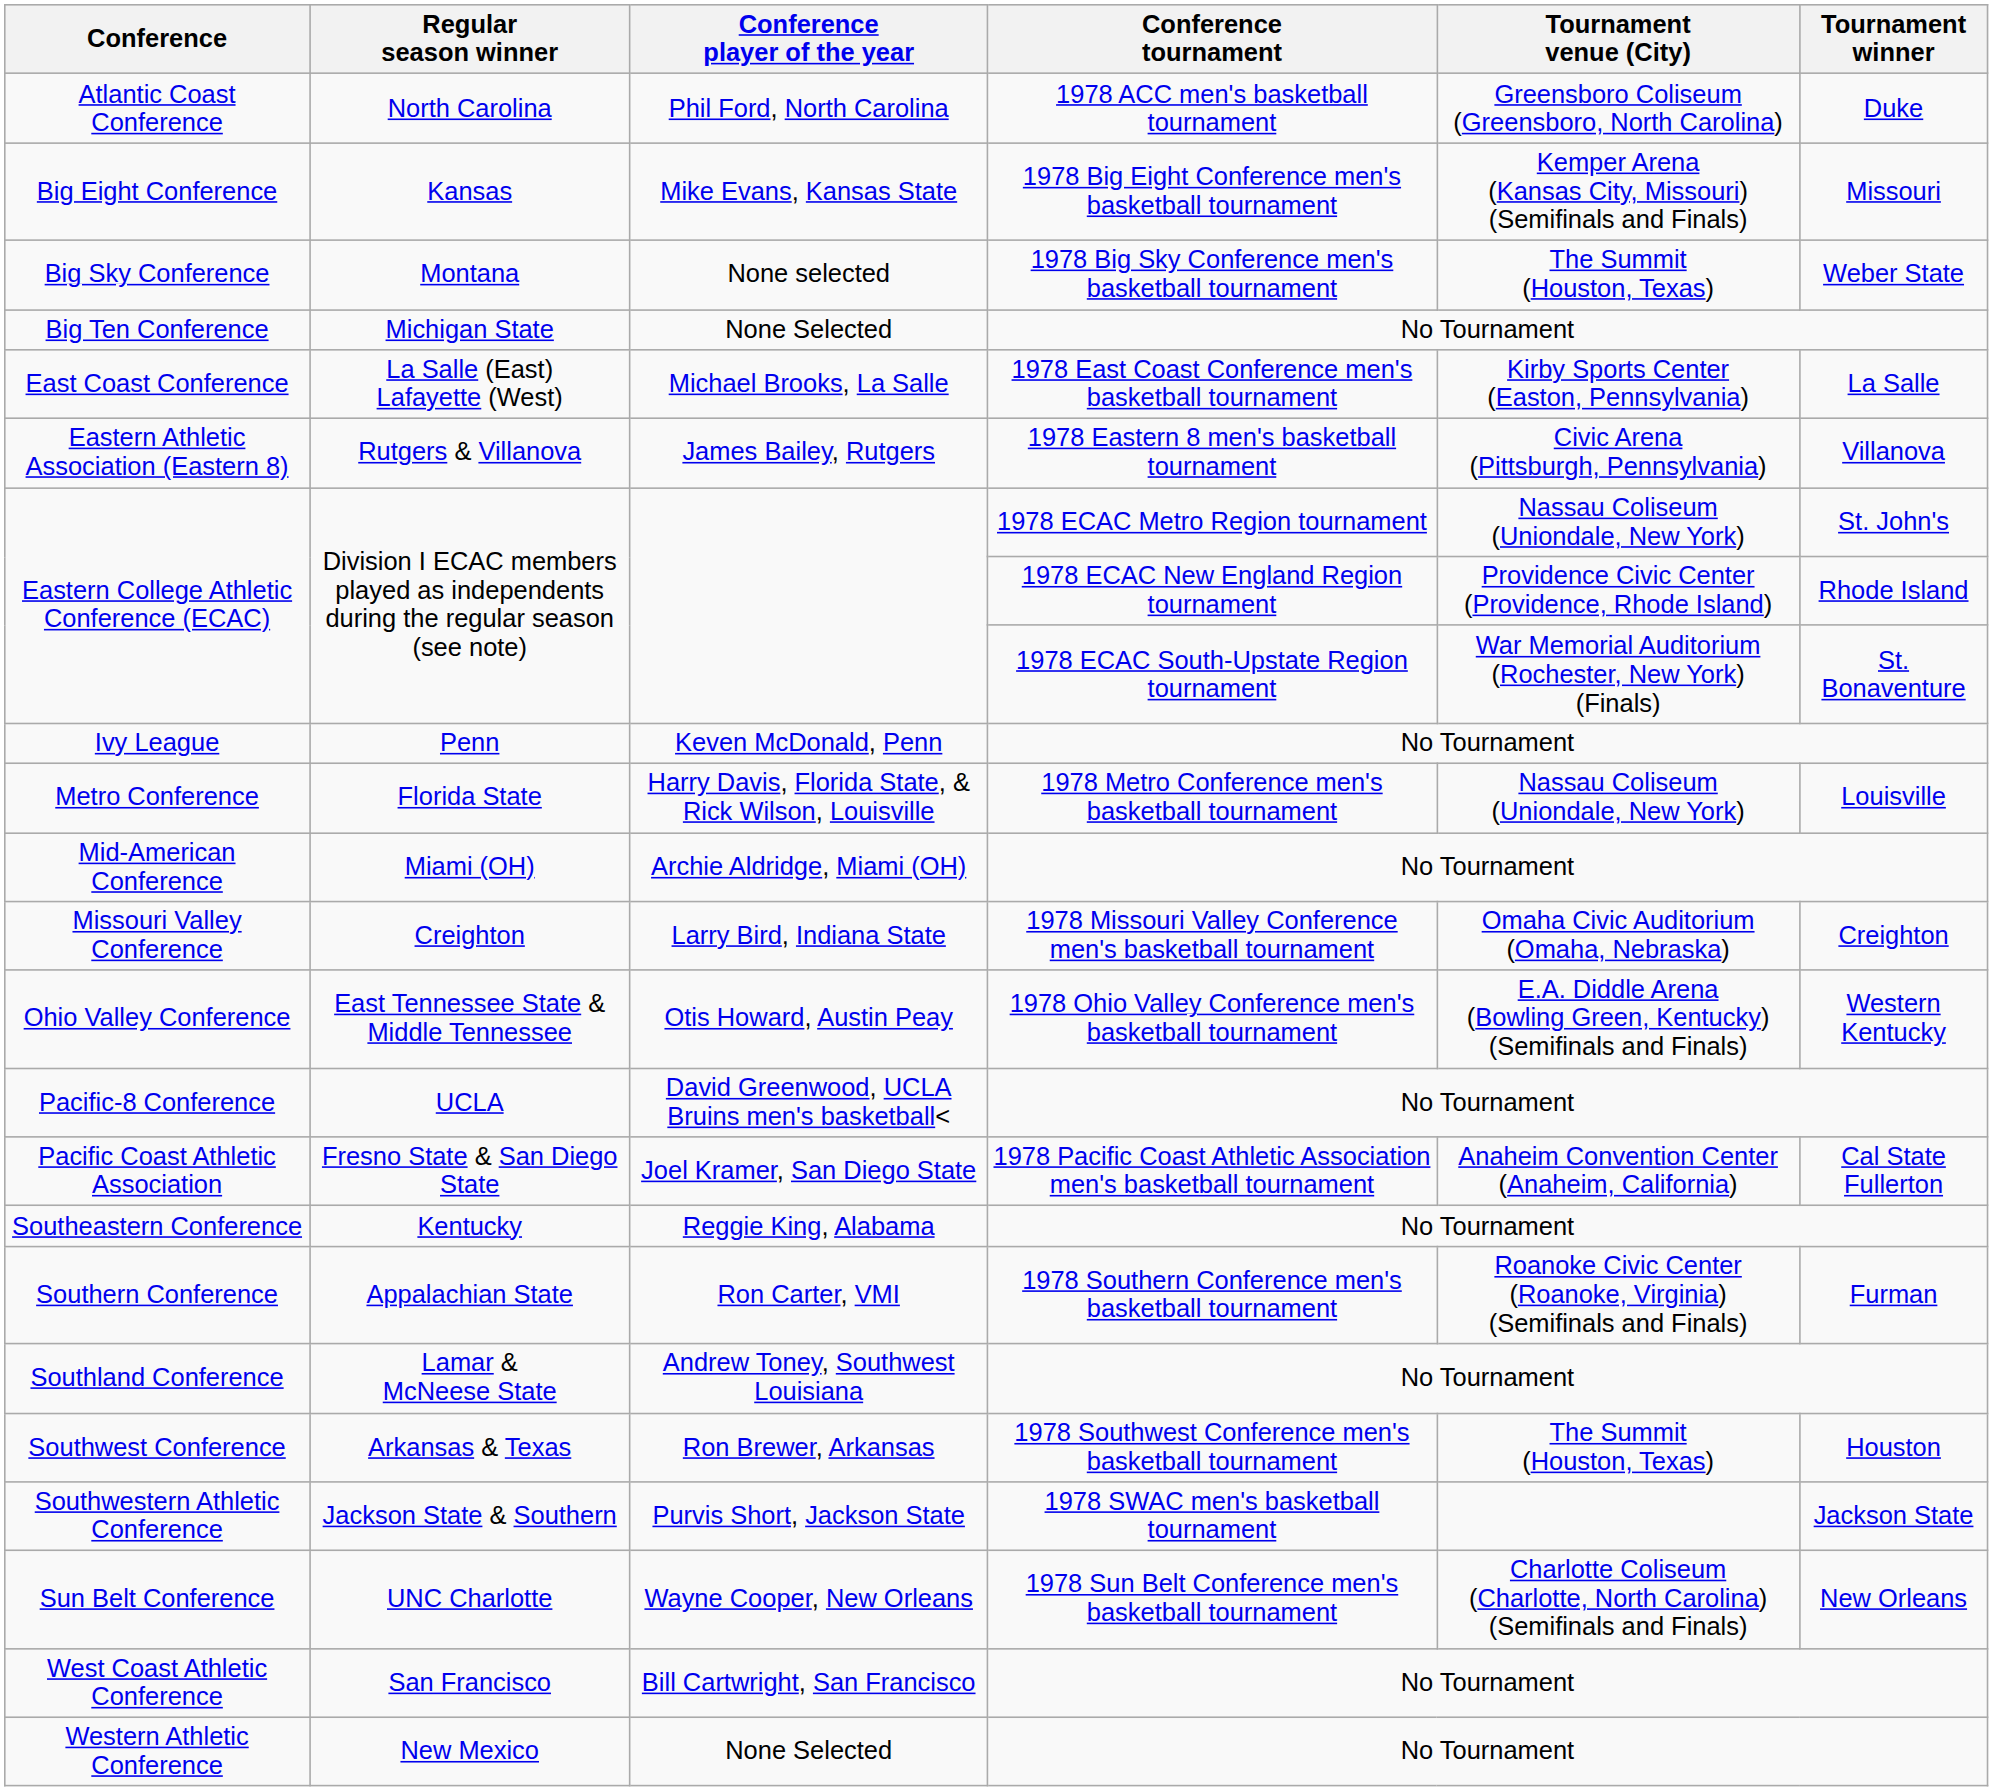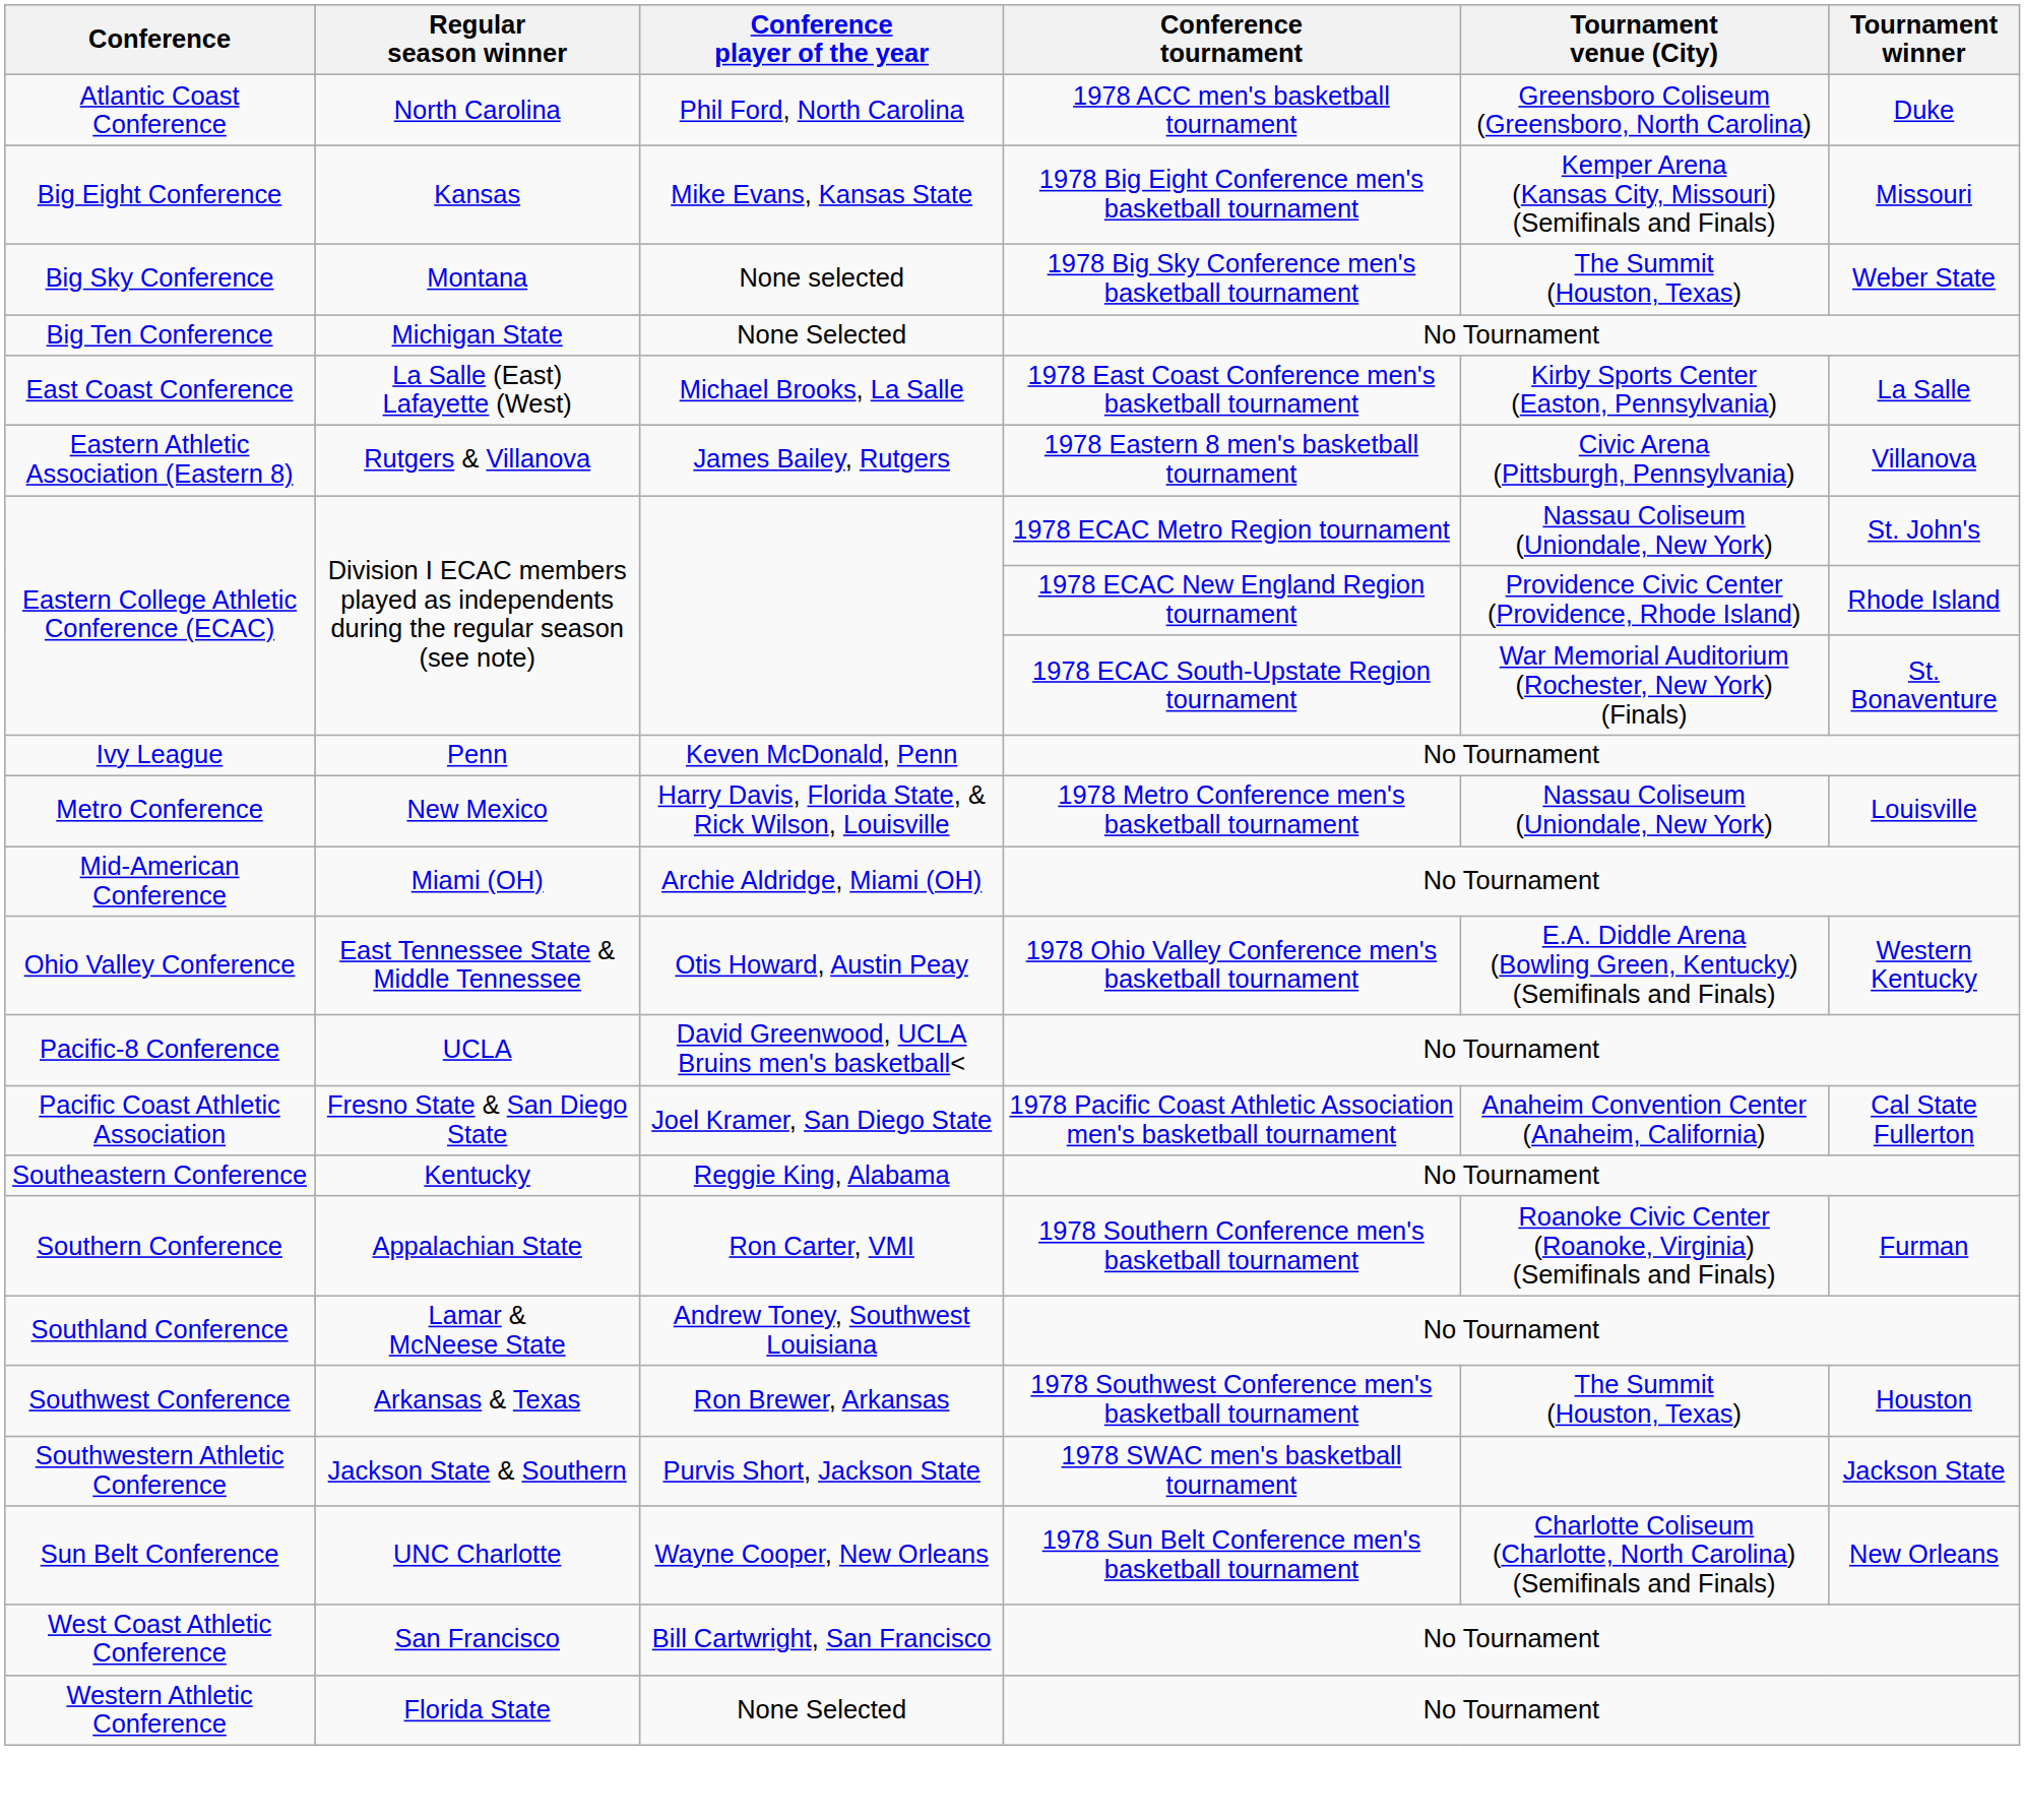 <table class="wikitable" style="text-align:center;">
 <tr>
 <th>Conference</th>
 <th>Regular <br> season winner</th>
 <th><a href='#'>Conference <br> player of the year</a></th>
 <th>Conference <br> tournament</th>
 <th>Tournament <br> venue (City)</th>
 <th>Tournament <br> winner</th>
 </tr>
 <tr>
 <td><a href='#'>Atlantic Coast Conference</a></td>
 <td><a href='#'>North Carolina</a></td>
 <td><a href='#'>Phil Ford</a>, <a href='#'>North Carolina</a></td>
 <td><a href='#'>1978 ACC men's basketball tournament</a></td>
 <td><a href='#'>Greensboro Coliseum</a><br>(<a href='#'>Greensboro, North Carolina</a>)</td>
 <td><a href='#'>Duke</a></td>
 </tr>
 <tr>
 <td><a href='#'>Big Eight Conference</a></td>
 <td><a href='#'>Kansas</a></td>
 <td><a href='#'>Mike Evans</a>, <a href='#'>Kansas State</a></td>
 <td><a href='#'>1978 Big Eight Conference men's basketball tournament</a></td>
 <td><a href='#'>Kemper Arena</a><br>(<a href='#'>Kansas City, Missouri</a>)<br>(Semifinals and Finals)</td>
 <td><a href='#'>Missouri</a></td>
 </tr>
 <tr>
 <td><a href='#'>Big Sky Conference</a></td>
 <td><a href='#'>Montana</a></td>
 <td>None selected</td>
 <td><a href='#'>1978 Big Sky Conference men's basketball tournament</a></td>
 <td><a href='#'>The Summit</a><br>(<a href='#'>Houston, Texas</a>)</td>
 <td><a href='#'>Weber State</a></td>
 </tr>
 <tr>
 <td><a href='#'>Big Ten Conference</a></td>
 <td><a href='#'>Michigan State</a></td>
 <td>None Selected</td>
 <td colspan=3>No Tournament</td>
 </tr>
 <tr>
 <td><a href='#'>East Coast Conference</a></td>
 <td><a href='#'>La Salle</a> (East)<br> <a href='#'>Lafayette</a> (West)</td>
 <td><a href='#'>Michael Brooks</a>, <a href='#'>La Salle</a></td>
 <td><a href='#'>1978 East Coast Conference men's basketball tournament</a></td>
 <td><a href='#'>Kirby Sports Center</a><br>(<a href='#'>Easton, Pennsylvania</a>)</td>
 <td><a href='#'>La Salle</a></td>
 </tr>
 <tr>
 <td><a href='#'>Eastern Athletic Association (Eastern 8)</a></td>
 <td><a href='#'>Rutgers</a> & <a href='#'>Villanova</a></td>
 <td><a href='#'>James Bailey</a>, <a href='#'>Rutgers</a></td>
 <td><a href='#'>1978 Eastern 8 men's basketball tournament</a></td>
 <td><a href='#'>Civic Arena</a> <br>(<a href='#'>Pittsburgh, Pennsylvania</a>)</td>
 <td><a href='#'>Villanova</a></td>
 </tr>
 <tr>
 <td rowspan=3><a href='#'>Eastern College Athletic<br>Conference (ECAC)</a></td>
 <td rowspan=3>Division I ECAC members<br>played as independents<br>during the regular season<br>(see note)</td>
 <td rowspan=3></td>
 <td><a href='#'>1978 ECAC Metro Region tournament</a></td>
 <td><a href='#'>Nassau Coliseum</a><br>(<a href='#'>Uniondale, New York</a>)</td>
 <td><a href='#'>St. John's</a></td>
 </tr>
 <tr>
 <td><a href='#'>1978 ECAC New England Region tournament</a></td>
 <td><a href='#'>Providence Civic Center</a><br>(<a href='#'>Providence, Rhode Island</a>)</td>
 <td><a href='#'>Rhode Island</a></td>
 </tr>
 <tr>
 <td><a href='#'>1978 ECAC South-Upstate Region tournament</a></td>
 <td><a href='#'>War Memorial Auditorium</a><br>(<a href='#'>Rochester, New York</a>)<br>(Finals)</td>
 <td><a href='#'>St. Bonaventure</a></td>
 </tr>
 <tr>
 <td><a href='#'>Ivy League</a></td>
 <td><a href='#'>Penn</a></td>
 <td><a href='#'>Keven McDonald</a>, <a href='#'>Penn</a></td>
 <td colspan=3>No Tournament</td>
 </tr>
 <tr>
 <td><a href='#'>Metro Conference</a></td>
-<td><a href='#'>Florida State</a></td>
+<td><a href='#'>New Mexico</a></td>
 <td><a href='#'>Harry Davis</a>, <a href='#'>Florida State</a>, &<br><a href='#'>Rick Wilson</a>, <a href='#'>Louisville</a></td>
 <td><a href='#'>1978 Metro Conference men's basketball tournament</a></td>
 <td><a href='#'>Nassau Coliseum</a><br>(<a href='#'>Uniondale, New York</a>)</td>
 <td><a href='#'>Louisville</a></td>
 </tr>
 <tr>
 <td><a href='#'>Mid-American Conference</a></td>
 <td><a href='#'>Miami (OH)</a></td>
 <td><a href='#'>Archie Aldridge</a>, <a href='#'>Miami (OH)</a></td>
 <td colspan=3>No Tournament</td>
-</tr>
-<tr>
-<td><a href='#'>Missouri Valley Conference</a></td>
-<td><a href='#'>Creighton</a></td>
-<td><a href='#'>Larry Bird</a>, <a href='#'>Indiana State</a></td>
-<td><a href='#'>1978 Missouri Valley Conference men's basketball tournament</a></td>
-<td><a href='#'>Omaha Civic Auditorium</a><br>(<a href='#'>Omaha, Nebraska</a>)</td>
-<td><a href='#'>Creighton</a></td>
 </tr>
 <tr>
 <td><a href='#'>Ohio Valley Conference</a></td>
 <td><a href='#'>East Tennessee State</a> & <a href='#'>Middle Tennessee</a></td>
 <td><a href='#'>Otis Howard</a>, <a href='#'>Austin Peay</a></td>
 <td><a href='#'>1978 Ohio Valley Conference men's basketball tournament</a></td>
 <td><a href='#'>E.A. Diddle Arena</a><br>(<a href='#'>Bowling Green, Kentucky</a>)<br>(Semifinals and Finals)</td>
 <td><a href='#'>Western Kentucky</a></td>
 </tr>
 <tr>
 <td><a href='#'>Pacific-8 Conference</a></td>
 <td><a href='#'>UCLA</a></td>
 <td><a href='#'>David Greenwood</a>, <a href='#'>UCLA Bruins men's basketball</a><</td>
 <td colspan=3>No Tournament</td>
 </tr>
 <tr>
 <td><a href='#'>Pacific Coast Athletic Association</a></td>
 <td><a href='#'>Fresno State</a>  & <a href='#'>San Diego State</a></td>
 <td><a href='#'>Joel Kramer</a>, <a href='#'>San Diego State</a></td>
 <td><a href='#'>1978 Pacific Coast Athletic Association men's basketball tournament</a></td>
 <td><a href='#'>Anaheim Convention Center</a><br>(<a href='#'>Anaheim, California</a>)</td>
 <td><a href='#'>Cal State Fullerton</a></td>
 </tr>
 <tr>
 <td><a href='#'>Southeastern Conference</a></td>
 <td><a href='#'>Kentucky</a></td>
 <td><a href='#'>Reggie King</a>, <a href='#'>Alabama</a></td>
 <td colspan=3>No Tournament</td>
 </tr>
 <tr>
 <td><a href='#'>Southern Conference</a></td>
 <td><a href='#'>Appalachian State</a></td>
 <td><a href='#'>Ron Carter</a>, <a href='#'>VMI</a></td>
 <td><a href='#'>1978 Southern Conference men's basketball tournament</a></td>
 <td><a href='#'>Roanoke Civic Center</a><br>(<a href='#'>Roanoke, Virginia</a>)<br>(Semifinals and Finals)</td>
 <td><a href='#'>Furman</a></td>
 </tr>
 <tr>
 <td><a href='#'>Southland Conference</a></td>
 <td><a href='#'>Lamar</a> &<br><a href='#'>McNeese State</a></td>
 <td><a href='#'>Andrew Toney</a>, <a href='#'>Southwest Louisiana</a></td>
 <td colspan=3>No Tournament</td>
 </tr>
 <tr>
 <td><a href='#'>Southwest Conference</a></td>
 <td><a href='#'>Arkansas</a> & <a href='#'>Texas</a></td>
 <td><a href='#'>Ron Brewer</a>, <a href='#'>Arkansas</a></td>
 <td><a href='#'>1978 Southwest Conference men's basketball tournament</a></td>
 <td><a href='#'>The Summit</a><br>(<a href='#'>Houston, Texas</a>)</td>
 <td><a href='#'>Houston</a></td>
 </tr>
 <tr>
 <td><a href='#'>Southwestern Athletic Conference</a></td>
 <td><a href='#'>Jackson State</a> & <a href='#'>Southern</a></td>
 <td><a href='#'>Purvis Short</a>, <a href='#'>Jackson State</a></td>
 <td><a href='#'>1978 SWAC men's basketball tournament</a></td>
 <td></td>
 <td><a href='#'>Jackson State</a></td>
 </tr>
 <tr>
 <td><a href='#'>Sun Belt Conference</a></td>
 <td><a href='#'>UNC Charlotte</a></td>
 <td><a href='#'>Wayne Cooper</a>, <a href='#'>New Orleans</a></td>
 <td><a href='#'>1978 Sun Belt Conference men's basketball tournament</a></td>
 <td><a href='#'>Charlotte Coliseum</a><br>(<a href='#'>Charlotte, North Carolina</a>) (Semifinals and Finals)</td>
 <td><a href='#'>New Orleans</a></td>
 </tr>
 <tr>
 <td><a href='#'>West Coast Athletic Conference</a></td>
 <td><a href='#'>San Francisco</a></td>
 <td><a href='#'>Bill Cartwright</a>, <a href='#'>San Francisco</a></td>
 <td colspan=3>No Tournament</td>
 </tr>
 <tr>
 <td><a href='#'>Western Athletic Conference</a></td>
-<td><a href='#'>New Mexico</a></td>
+<td><a href='#'>Florida State</a></td>
 <td>None Selected</td>
 <td colspan=3>No Tournament</td>
 </tr>
 </table>
